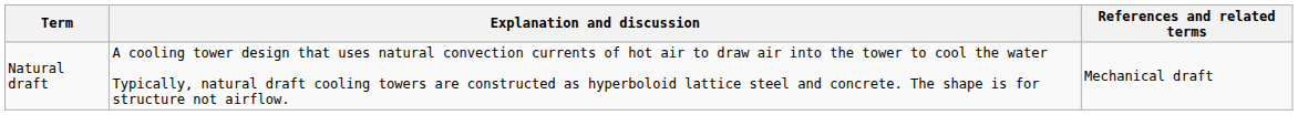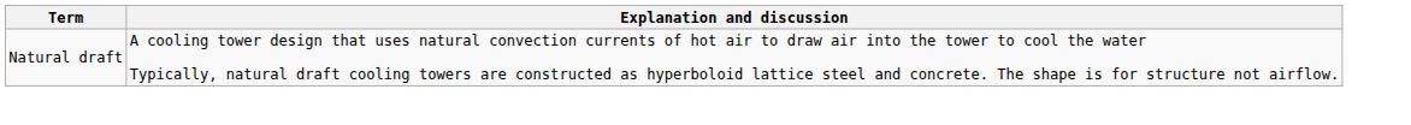 <table class="wikitable">
 <tr>
 <th>Term</th>
 <th>Explanation and discussion</th>
-<th>References and related terms</th>
 </tr>
 <tr>
 <td>Natural draft</td>
 <td>A cooling tower design that uses natural convection currents of hot air to draw air into the tower to cool the water<br><br>Typically, natural draft cooling towers are constructed as hyperboloid lattice steel and concrete.  The shape is for structure not airflow.</td>
-<td>Mechanical draft</td>
 </tr>
 </table>
